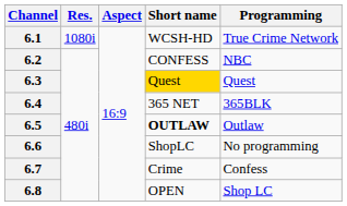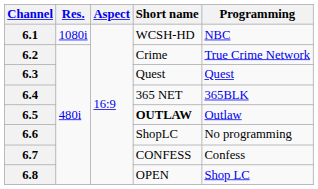 <table class="wikitable">
 <tr>
 <th scope = "col"><a href='#'>Channel</a></th>
 <th scope = "col"><a href='#'>Res.</a></th>
 <th scope = "col"><a href='#'>Aspect</a></th>
 <th scope = "col">Short name</th>
 <th scope = "col">Programming</th>
 </tr>
 <tr>
 <th scope = "row">6.1</th>
 <td><a href='#'>1080i</a></td>
 <td rowspan=8><a href='#'>16:9</a></td>
 <td>WCSH-HD</td>
-<td><a href='#'>True Crime Network</a></td>
+<td><a href='#'>NBC</a></td>
 </tr>
 <tr>
 <th scope = "row">6.2</th>
 <td rowspan=7><a href='#'>480i</a></td>
-<td>CONFESS</td>
-<td><a href='#'>NBC</a></td>
+<td>Crime</td>
+<td><a href='#'>True Crime Network</a></td>
 </tr>
 <tr>
 <th scope = "row">6.3</th>
-<td style="background: gold;">Quest</td>
+<td>Quest</td>
 <td><a href='#'>Quest</a></td>
 </tr>
 <tr>
 <th scope = "row">6.4</th>
 <td>365 NET</td>
 <td><a href='#'>365BLK</a></td>
 </tr>
 <tr>
 <th scope = "row">6.5</th>
 <td><strong>OUTLAW</strong></td>
 <td><a href='#'>Outlaw</a></td>
 </tr>
 <tr>
 <th scope = "row">6.6</th>
 <td>ShopLC</td>
 <td>No programming</td>
 </tr>
 <tr>
 <th scope = "row">6.7</th>
-<td>Crime</td>
+<td>CONFESS</td>
 <td>Confess</td>
 </tr>
 <tr>
 <th scope = "row">6.8</th>
 <td>OPEN</td>
 <td><a href='#'>Shop LC</a></td>
 </tr>
 </table>
